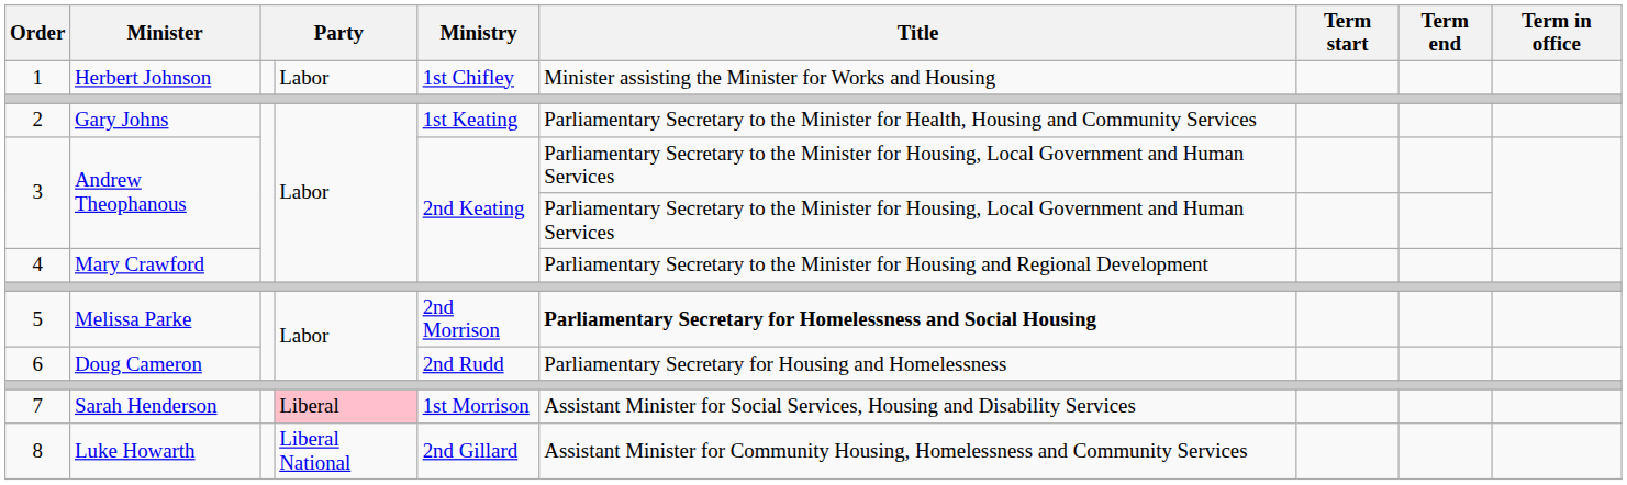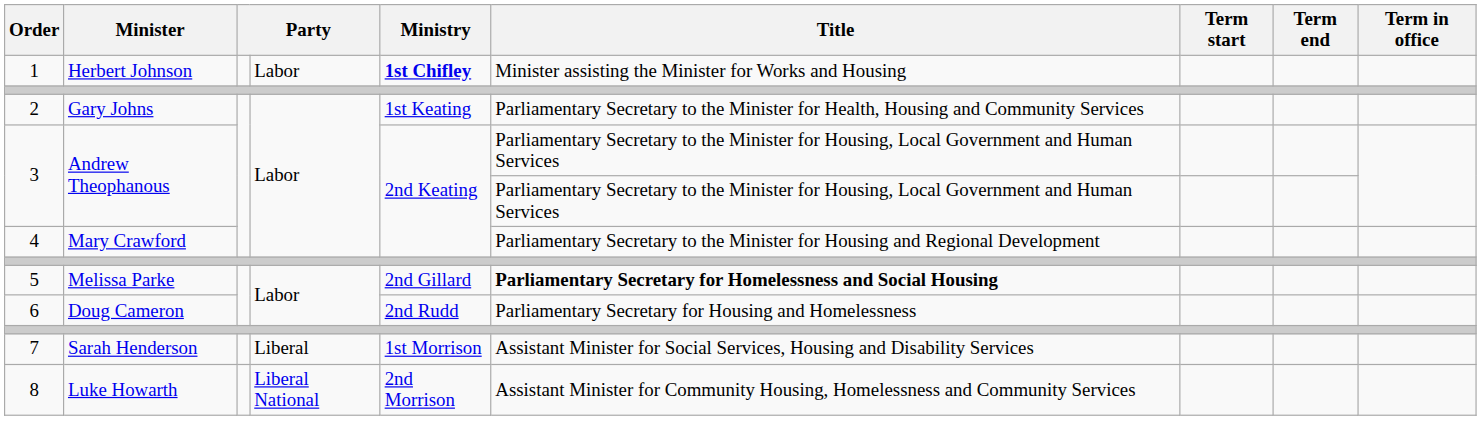 <table class="wikitable">
 <tr>
 <th>Order</th>
 <th>Minister</th>
 <th colspan=2>Party</th>
 <th>Ministry</th>
 <th>Title</th>
 <th>Term start</th>
 <th>Term end</th>
 <th>Term in office</th>
 </tr>
 <tr>
 <td align=center>1</td>
 <td><a href='#'>Herbert Johnson</a></td>
 <td> </td>
 <td>Labor</td>
-<td><a href='#'>1st Chifley</a></td>
+<td><strong><a href='#'>1st Chifley</a></strong></td>
 <td>Minister assisting the Minister for Works and Housing</td>
 <td align=center></td>
 <td align=center></td>
 <td align=right></td>
 </tr>
 <tr>
 <th colspan=9 style="background: #cccccc;"></th>
 </tr>
 <tr>
 <td align=center>2</td>
 <td><a href='#'>Gary Johns</a></td>
 <td rowspan=4 > </td>
 <td rowspan=4>Labor</td>
 <td><a href='#'>1st Keating</a></td>
 <td>Parliamentary Secretary to the Minister for Health, Housing and Community Services</td>
 <td align=center></td>
 <td align=center></td>
 <td align=right></td>
 </tr>
 <tr>
 <td align=center rowspan=2>3</td>
 <td rowspan=2><a href='#'>Andrew Theophanous</a></td>
 <td rowspan=3><a href='#'>2nd Keating</a></td>
 <td>Parliamentary Secretary to the Minister for Housing, Local Government and Human Services</td>
 <td align=center></td>
 <td align=center></td>
 <td align=right rowspan=2></td>
 </tr>
 <tr>
 <td>Parliamentary Secretary to the Minister for Housing, Local Government and Human Services</td>
 <td align=center></td>
 <td align=center></td>
 </tr>
 <tr>
 <td align=center>4</td>
 <td><a href='#'>Mary Crawford</a></td>
 <td>Parliamentary Secretary to the Minister for Housing and Regional Development</td>
 <td align=center></td>
 <td align=center></td>
 <td align=right><strong></strong></td>
 </tr>
 <tr>
 <th colspan=9 style="background: #cccccc;"></th>
 </tr>
 <tr>
 <td align=center>5</td>
 <td><a href='#'>Melissa Parke</a></td>
 <td rowspan=2 > </td>
 <td rowspan=2>Labor</td>
-<td><a href='#'>2nd Morrison</a></td>
+<td><a href='#'>2nd Gillard</a></td>
 <td><strong>Parliamentary Secretary for Homelessness and Social Housing</strong></td>
 <td align=center></td>
 <td align=center></td>
 <td align=right></td>
 </tr>
 <tr>
 <td align=center>6</td>
 <td><a href='#'>Doug Cameron</a></td>
 <td><a href='#'>2nd Rudd</a></td>
 <td>Parliamentary Secretary for Housing and Homelessness</td>
 <td align=center></td>
 <td align=center></td>
 <td align=right></td>
 </tr>
 <tr>
 <th colspan=9 style="background: #cccccc;"></th>
 </tr>
 <tr>
 <td align=center>7</td>
 <td><a href='#'>Sarah Henderson</a></td>
 <td> </td>
-<td style="background: pink;">Liberal</td>
+<td>Liberal</td>
 <td><a href='#'>1st Morrison</a></td>
 <td>Assistant Minister for Social Services, Housing and Disability Services</td>
 <td align=center></td>
 <td align=center></td>
 <td align=right></td>
 </tr>
 <tr>
 <td align=center>8</td>
 <td><a href='#'>Luke Howarth</a></td>
 <td> </td>
 <td><a href='#'>Liberal National</a></td>
-<td><a href='#'>2nd Gillard</a></td>
+<td><a href='#'>2nd Morrison</a></td>
 <td>Assistant Minister for Community Housing, Homelessness and Community Services</td>
 <td align=center></td>
 <td align=center></td>
 <td align=right></td>
 </tr>
 </table>
